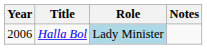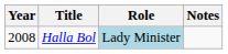 <table class="wikitable sortable">
 <tr>
 <th>Year</th>
 <th>Title</th>
 <th>Role</th>
 <th>Notes</th>
 </tr>
 <tr>
-<td>2006</td>
+<td>2008</td>
 <td><em><a href='#'>Halla Bol</a></em></td>
 <td style="background: lightblue;">Lady Minister</td>
 <td></td>
 </tr>
 </table>
